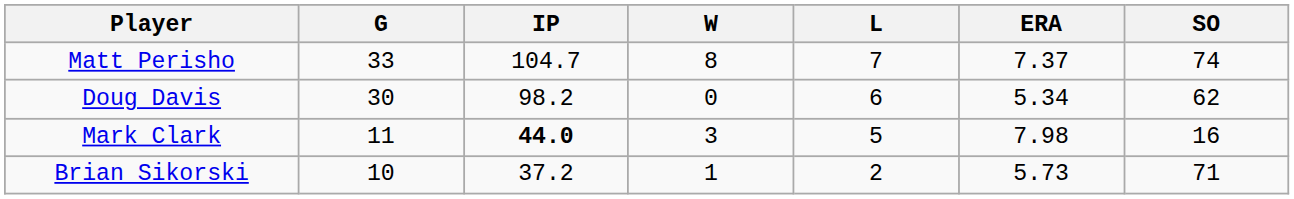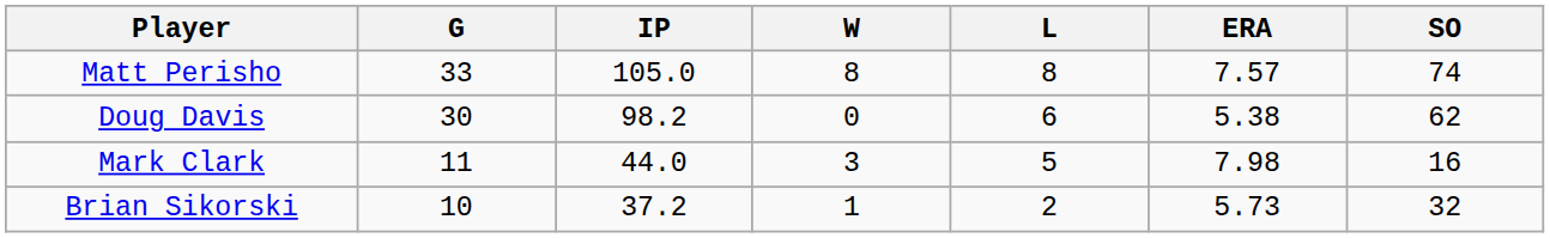 <table class="wikitable sortable">
 <tr>
 <th bgcolor="#DDDDFF" width="16%">Player</th>
 <th bgcolor="#DDDDFF" width="9%">G</th>
 <th bgcolor="#DDDDFF" width="9%">IP</th>
 <th bgcolor="#DDDDFF" width="9%">W</th>
 <th bgcolor="#DDDDFF" width="9%">L</th>
 <th bgcolor="#DDDDFF" width="9%">ERA</th>
 <th bgcolor="#DDDDFF" width="9%">SO</th>
 </tr>
 <tr align=center>
 <td><a href='#'>Matt Perisho</a></td>
 <td>33</td>
-<td>104.7</td>
+<td>105.0</td>
 <td>8</td>
-<td>7</td>
-<td>7.37</td>
+<td>8</td>
+<td>7.57</td>
 <td>74</td>
 </tr>
 <tr align=center>
 <td><a href='#'>Doug Davis</a></td>
 <td>30</td>
 <td>98.2</td>
 <td>0</td>
 <td>6</td>
-<td>5.34</td>
+<td>5.38</td>
 <td>62</td>
 </tr>
 <tr align=center>
 <td><a href='#'>Mark Clark</a></td>
 <td>11</td>
-<td><strong>44.0</strong></td>
+<td>44.0</td>
 <td>3</td>
 <td>5</td>
 <td>7.98</td>
 <td>16</td>
 </tr>
 <tr align=center>
 <td><a href='#'>Brian Sikorski</a></td>
 <td>10</td>
 <td>37.2</td>
 <td>1</td>
 <td>2</td>
 <td>5.73</td>
-<td>71</td>
+<td>32</td>
 </tr>
 </table>
